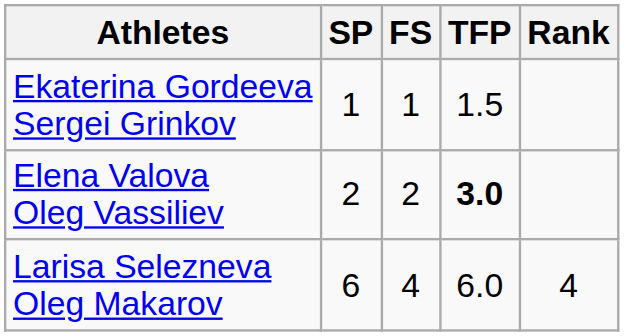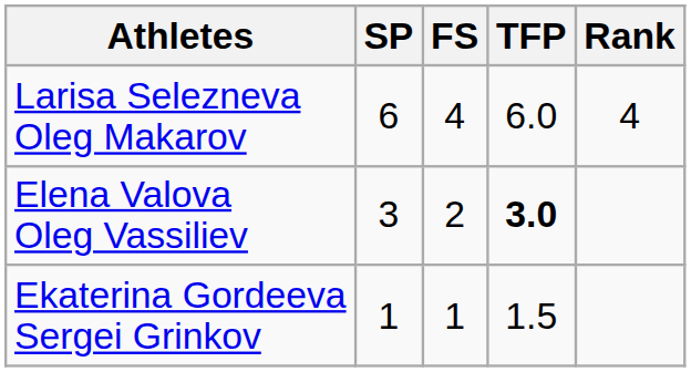 <table class="wikitable" border="1" style="font-size:90%">
 <tr>
 <th>Athletes</th>
 <th>SP</th>
 <th>FS</th>
 <th>TFP</th>
 <th>Rank</th>
 </tr>
 <tr align=center>
+<td align=left><a href='#'>Larisa Selezneva</a><br><a href='#'>Oleg Makarov</a></td>
+<td>6</td>
+<td>4</td>
+<td>6.0</td>
+<td>4</td>
+</tr>
+<tr align=center>
+<td align=left><a href='#'>Elena Valova</a><br><a href='#'>Oleg Vassiliev</a></td>
+<td>3</td>
+<td>2</td>
+<td><strong>3.0</strong></td>
+<td></td>
+</tr>
+<tr align=center>
 <td align=left><a href='#'>Ekaterina Gordeeva</a><br><a href='#'>Sergei Grinkov</a></td>
 <td>1</td>
 <td>1</td>
 <td>1.5</td>
 <td></td>
 </tr>
-<tr align=center>
-<td align=left><a href='#'>Elena Valova</a><br><a href='#'>Oleg Vassiliev</a></td>
-<td>2</td>
-<td>2</td>
-<td><strong>3.0</strong></td>
-<td></td>
-</tr>
-<tr align=center>
-<td align=left><a href='#'>Larisa Selezneva</a><br><a href='#'>Oleg Makarov</a></td>
-<td>6</td>
-<td>4</td>
-<td>6.0</td>
-<td>4</td>
-</tr>
 </table>
